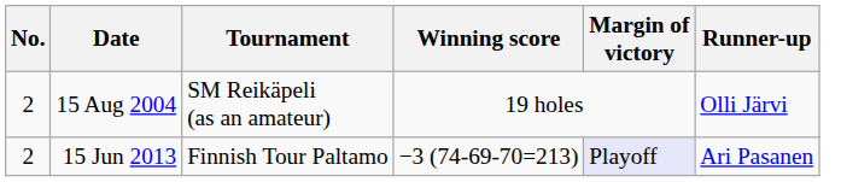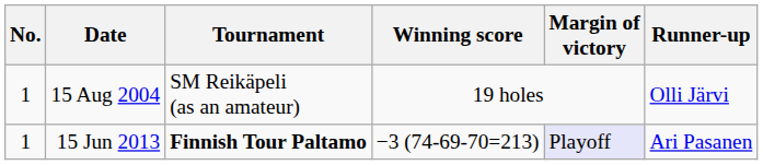 <table class="wikitable" style="font-size:95%;">
 <tr>
 <th>No.</th>
 <th>Date</th>
 <th>Tournament</th>
 <th>Winning score</th>
 <th>Margin of<br>victory</th>
 <th>Runner-up</th>
 </tr>
 <tr>
-<td align=center>2</td>
+<td align=center>1</td>
 <td align=right>15 Aug <a href='#'>2004</a></td>
 <td>SM Reikäpeli<br>(as an amateur)</td>
 <td colspan=2 align=center>19 holes</td>
 <td> <a href='#'>Olli Järvi</a></td>
 </tr>
 <tr>
-<td align=center>2</td>
+<td align=center>1</td>
 <td align=right>15 Jun <a href='#'>2013</a></td>
-<td>Finnish Tour Paltamo</td>
+<td><strong>Finnish Tour Paltamo</strong></td>
 <td>−3 (74-69-70=213)</td>
 <td style="background: lavender;">Playoff</td>
 <td> <a href='#'>Ari Pasanen</a></td>
 </tr>
 </table>
